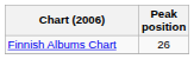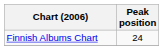 <table class="wikitable">
 <tr>
 <th align="left" width="180">Chart (2006)</th>
 <th align="left">Peak<br>position</th>
 </tr>
 <tr>
 <td align="left"><a href='#'>Finnish Albums Chart</a></td>
-<td align="center">26</td>
+<td align="center">24</td>
 </tr>
 <tr>
 </tr>
 </table>
